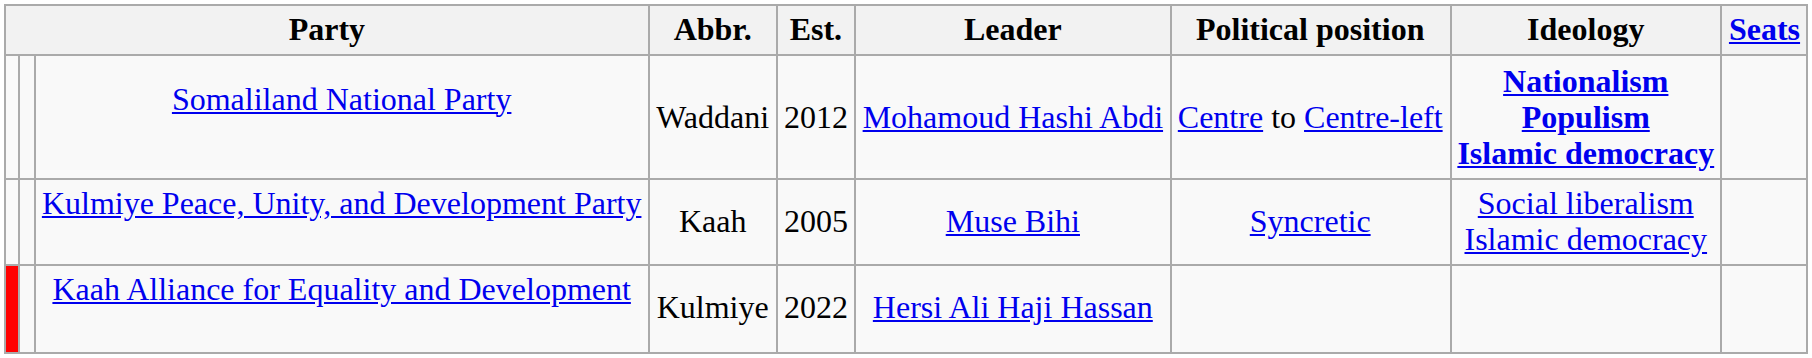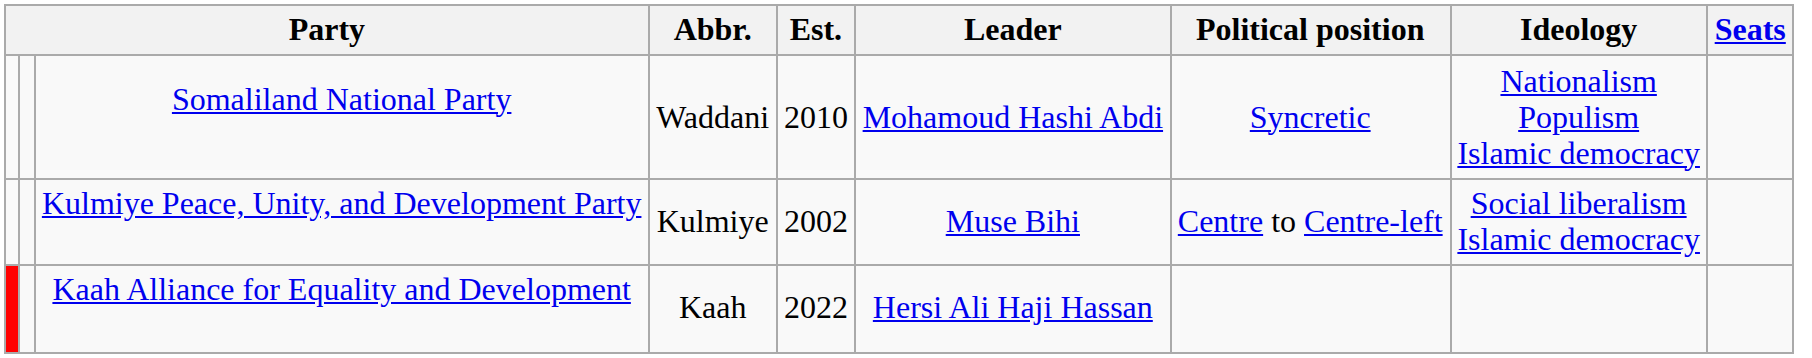 <table class="wikitable" style=text-align:center>
 <tr>
 <th colspan=3>Party</th>
 <th>Abbr.</th>
 <th>Est.</th>
 <th>Leader</th>
 <th>Political position</th>
 <th>Ideology</th>
 <th><a href='#'>Seats</a></th>
 </tr>
 <tr>
 <td bgcolor=></td>
 <td></td>
 <td><a href='#'>Somaliland National Party</a><small><br><br></small></td>
 <td>Waddani</td>
-<td>2012</td>
+<td>2010</td>
 <td><a href='#'>Mohamoud Hashi Abdi</a></td>
-<td><a href='#'>Centre</a> to <a href='#'>Centre-left</a></td>
-<td><strong><a href='#'>Nationalism</a><br><a href='#'>Populism</a><br><a href='#'>Islamic democracy</a></strong></td>
+<td><a href='#'>Syncretic</a></td>
+<td><a href='#'>Nationalism</a><br><a href='#'>Populism</a><br><a href='#'>Islamic democracy</a></td>
 <td></td>
 </tr>
 <tr>
 <td bgcolor=></td>
 <td></td>
 <td><a href='#'>Kulmiye Peace, Unity, and Development Party</a><small><br><br></small></td>
-<td>Kaah</td>
-<td>2005</td>
+<td>Kulmiye</td>
+<td>2002</td>
 <td><a href='#'>Muse Bihi</a></td>
-<td><a href='#'>Syncretic</a></td>
+<td><a href='#'>Centre</a> to <a href='#'>Centre-left</a></td>
 <td><a href='#'>Social liberalism</a><br><a href='#'>Islamic democracy</a></td>
 <td></td>
 </tr>
 <tr>
 <td bgcolor= red></td>
 <td></td>
 <td><a href='#'>Kaah Alliance for Equality and Development </a><small><br><br></small></td>
-<td>Kulmiye</td>
+<td>Kaah</td>
 <td>2022</td>
 <td><a href='#'>Hersi Ali Haji Hassan</a></td>
 <td></td>
 <td></td>
 <td></td>
 </tr>
 </table>
